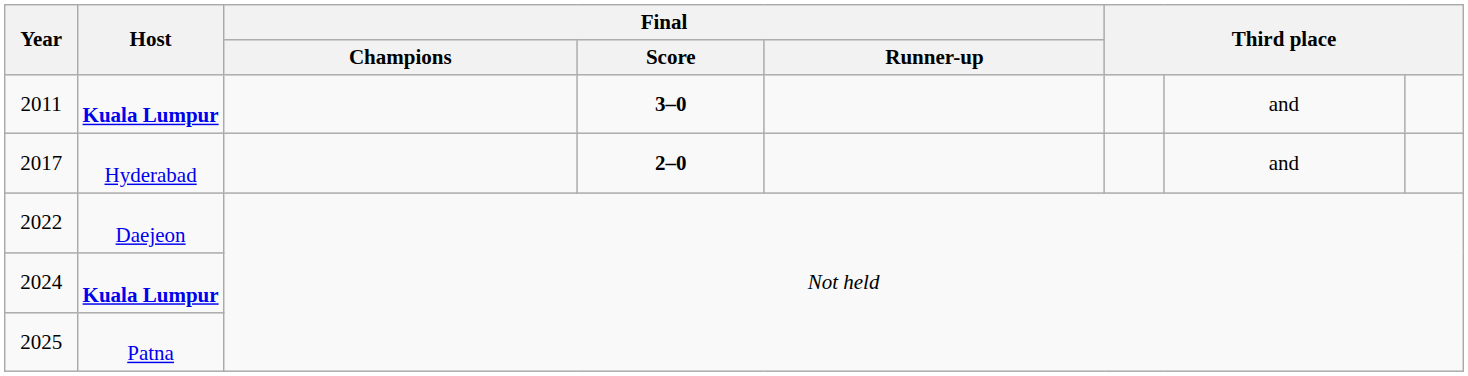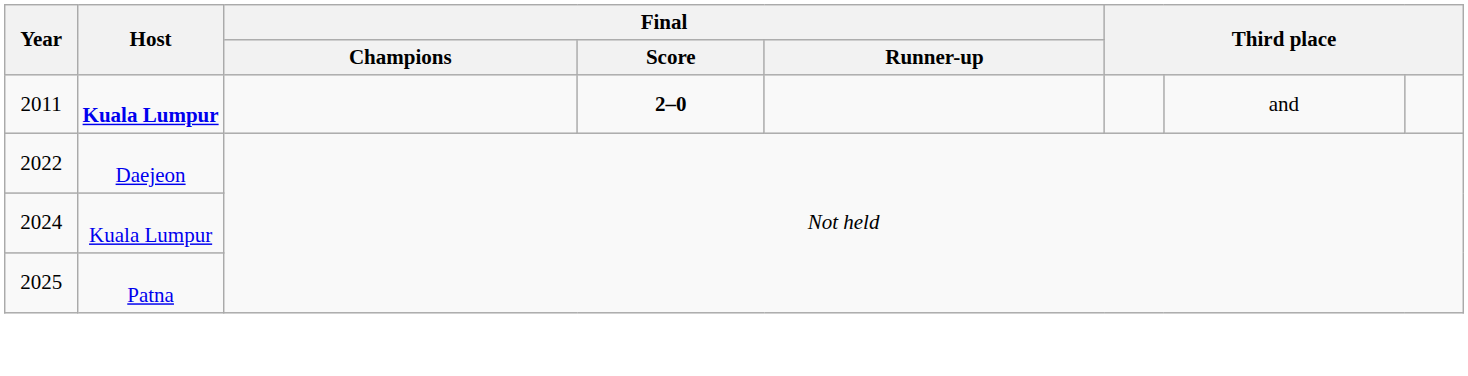 <table class="wikitable" style="font-size:90%; text-align: center;">
 <tr>
 <th rowspan="2" width="5%">Year</th>
 <th rowspan="2" width="10%">Host</th>
 <th colspan="3">Final</th>
 <th colspan="3" rowspan="2">Third place</th>
 </tr>
 <tr>
 <th>Champions</th>
 <th>Score</th>
 <th>Runner-up</th>
 </tr>
 <tr>
 <td>2011<br></td>
 <td><strong><br><a href='#'>Kuala Lumpur</a></strong></td>
 <td></td>
-<td><strong>3–0</strong></td>
-<td></td>
-<td></td>
-<td>and</td>
-<td></td>
-</tr>
-<tr>
-<td>2017<br></td>
-<td><br><a href='#'>Hyderabad</a></td>
-<td></td>
 <td><strong>2–0</strong></td>
 <td></td>
 <td></td>
 <td>and</td>
 <td></td>
 </tr>
 <tr>
 <td>2022<br></td>
 <td><br><a href='#'>Daejeon</a></td>
 <td colspan="6" rowspan="3"><em>Not held</em></td>
 </tr>
 <tr>
 <td>2024<br></td>
-<td><strong><br><a href='#'>Kuala Lumpur</a></strong></td>
+<td><br><a href='#'>Kuala Lumpur</a></td>
 </tr>
 <tr>
 <td>2025<br></td>
 <td><br><a href='#'>Patna</a></td>
 </tr>
 </table>
